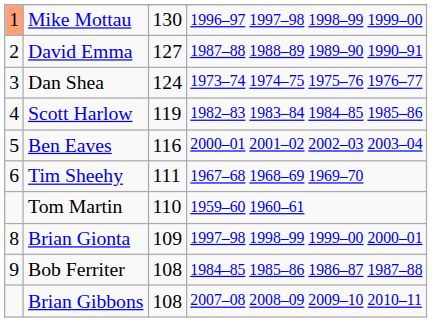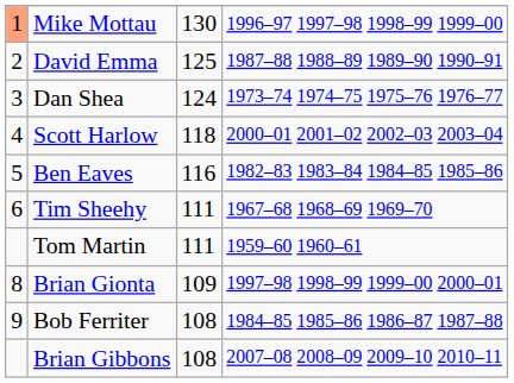 <table class="wikitable">
 <tr>
 </tr>
 <tr>
 <td style="background: lightsalmon;">1</td>
 <td><a href='#'>Mike Mottau</a></td>
 <td>130</td>
 <td style="font-size:80%;"><a href='#'>1996–97</a> <a href='#'>1997–98</a> <a href='#'>1998–99</a> <a href='#'>1999–00</a></td>
 </tr>
 <tr>
 <td>2</td>
 <td><a href='#'>David Emma</a></td>
-<td>127</td>
+<td>125</td>
 <td style="font-size:80%;"><a href='#'>1987–88</a> <a href='#'>1988–89</a> <a href='#'>1989–90</a> <a href='#'>1990–91</a></td>
 </tr>
 <tr>
 <td>3</td>
 <td>Dan Shea</td>
 <td>124</td>
 <td style="font-size:80%;"><a href='#'>1973–74</a> <a href='#'>1974–75</a> <a href='#'>1975–76</a> <a href='#'>1976–77</a></td>
 </tr>
 <tr>
 <td>4</td>
 <td><a href='#'>Scott Harlow</a></td>
-<td>119</td>
-<td style="font-size:80%;"><a href='#'>1982–83</a> <a href='#'>1983–84</a> <a href='#'>1984–85</a> <a href='#'>1985–86</a></td>
+<td>118</td>
+<td style="font-size:80%;"><a href='#'>2000–01</a> <a href='#'>2001–02</a> <a href='#'>2002–03</a> <a href='#'>2003–04</a></td>
 </tr>
 <tr>
 <td>5</td>
 <td><a href='#'>Ben Eaves</a></td>
 <td>116</td>
-<td style="font-size:80%;"><a href='#'>2000–01</a> <a href='#'>2001–02</a> <a href='#'>2002–03</a> <a href='#'>2003–04</a></td>
+<td style="font-size:80%;"><a href='#'>1982–83</a> <a href='#'>1983–84</a> <a href='#'>1984–85</a> <a href='#'>1985–86</a></td>
 </tr>
 <tr>
 <td>6</td>
 <td><a href='#'>Tim Sheehy</a></td>
 <td>111</td>
 <td style="font-size:80%;"><a href='#'>1967–68</a> <a href='#'>1968–69</a> <a href='#'>1969–70</a></td>
 </tr>
 <tr>
 <td></td>
 <td>Tom Martin</td>
-<td>110</td>
+<td>111</td>
 <td style="font-size:80%;"><a href='#'>1959–60</a> <a href='#'>1960–61</a></td>
 </tr>
 <tr>
 <td>8</td>
 <td><a href='#'>Brian Gionta</a></td>
 <td>109</td>
 <td style="font-size:80%;"><a href='#'>1997–98</a> <a href='#'>1998–99</a> <a href='#'>1999–00</a> <a href='#'>2000–01</a></td>
 </tr>
 <tr>
 <td>9</td>
 <td>Bob Ferriter</td>
 <td>108</td>
 <td style="font-size:80%;"><a href='#'>1984–85</a> <a href='#'>1985–86</a> <a href='#'>1986–87</a> <a href='#'>1987–88</a></td>
 </tr>
 <tr>
 <td></td>
 <td><a href='#'>Brian Gibbons</a></td>
 <td>108</td>
 <td style="font-size:80%;"><a href='#'>2007–08</a> <a href='#'>2008–09</a> <a href='#'>2009–10</a> <a href='#'>2010–11</a></td>
 </tr>
 </table>
